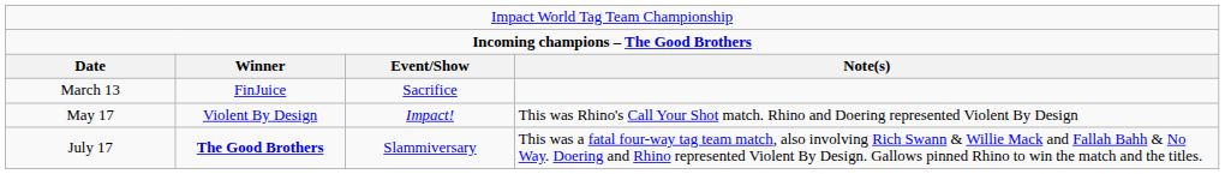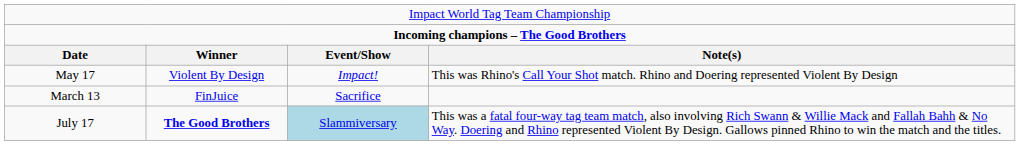 <table class="wikitable" style="text-align:center; width:100%;">
 <tr>
 <td colspan="4" style="text-align: center;"><a href='#'>Impact World Tag Team Championship</a></td>
 </tr>
 <tr>
 <td colspan="4" style="text-align: center;"><strong>Incoming champions – <a href='#'>The Good Brothers</a> </strong></td>
 </tr>
 <tr>
 <th width=14%>Date</th>
 <th width=14%>Winner</th>
 <th width=14%>Event/Show</th>
 <th width=58%>Note(s)</th>
 </tr>
 <tr>
+<td>May 17</td>
+<td><a href='#'>Violent By Design</a><br></td>
+<td><em><a href='#'>Impact!</a></em></td>
+<td align=left>This was Rhino's <a href='#'>Call Your Shot</a> match. Rhino and Doering represented Violent By Design</td>
+</tr>
+<tr>
 <td>March 13</td>
 <td><a href='#'>FinJuice</a><br></td>
 <td><a href='#'>Sacrifice</a></td>
 <td></td>
 </tr>
 <tr>
-<td>May 17</td>
-<td><a href='#'>Violent By Design</a><br></td>
-<td><em><a href='#'>Impact!</a></em></td>
-<td align=left>This was Rhino's <a href='#'>Call Your Shot</a> match. Rhino and Doering represented Violent By Design</td>
-</tr>
-<tr>
 <td>July 17</td>
 <td><strong><a href='#'>The Good Brothers</a><br></strong></td>
-<td><a href='#'>Slammiversary</a></td>
+<td style="background: lightblue;"><a href='#'>Slammiversary</a></td>
 <td align=left>This was a <a href='#'>fatal four-way tag team match</a>, also involving <a href='#'>Rich Swann</a> & <a href='#'>Willie Mack</a> and <a href='#'>Fallah Bahh</a> & <a href='#'>No Way</a>. <a href='#'>Doering</a> and <a href='#'>Rhino</a> represented Violent By Design. Gallows pinned Rhino to win the match and the titles.</td>
 </tr>
 </table>
